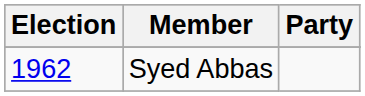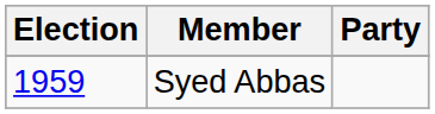 <table class="wikitable sortable">
 <tr>
 <th>Election</th>
 <th>Member</th>
 <th colspan=2>Party</th>
 </tr>
 <tr>
 </tr>
 <tr>
-<td><a href='#'>1962</a></td>
+<td><a href='#'>1959</a></td>
 <td>Syed Abbas</td>
 <td></td>
 </tr>
 </table>
